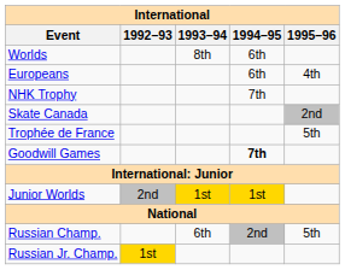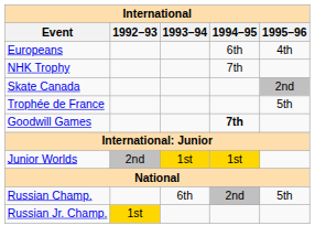 <table class="wikitable" style="text-align:center">
 <tr>
 <th style="background-color: #ffdead; " colspan=5 align=center><strong>International</strong></th>
 </tr>
 <tr>
 <th>Event</th>
 <th>1992–93</th>
 <th>1993–94</th>
 <th>1994–95</th>
 <th>1995–96</th>
-</tr>
-<tr>
-<td align=left><a href='#'>Worlds</a></td>
-<td></td>
-<td>8th</td>
-<td>6th</td>
-<td></td>
 </tr>
 <tr>
 <td align=left><a href='#'>Europeans</a></td>
 <td></td>
 <td></td>
 <td>6th</td>
 <td>4th</td>
 </tr>
 <tr>
 <td align=left><a href='#'>NHK Trophy</a></td>
 <td></td>
 <td></td>
 <td>7th</td>
 <td></td>
 </tr>
 <tr>
 <td align=left><a href='#'>Skate Canada</a></td>
 <td></td>
 <td></td>
 <td></td>
 <td bgcolor=silver>2nd</td>
 </tr>
 <tr>
 <td align=left><a href='#'>Trophée de France</a></td>
 <td></td>
 <td></td>
 <td></td>
 <td>5th</td>
 </tr>
 <tr>
 <td align=left><a href='#'>Goodwill Games</a></td>
 <td></td>
 <td></td>
 <td><strong>7th</strong></td>
 <td></td>
 </tr>
 <tr>
 <th style="background-color: #ffdead; " colspan=5 align=center><strong>International: Junior</strong></th>
 </tr>
 <tr>
 <td align=left><a href='#'>Junior Worlds</a></td>
 <td bgcolor=silver>2nd</td>
 <td bgcolor=gold>1st</td>
 <td bgcolor=gold>1st</td>
 <td></td>
 </tr>
 <tr>
 <th style="background-color: #ffdead; " colspan=5 align=center><strong>National</strong></th>
 </tr>
 <tr>
 <td align=left><a href='#'>Russian Champ.</a></td>
 <td></td>
 <td>6th</td>
 <td bgcolor=silver>2nd</td>
 <td>5th</td>
 </tr>
 <tr>
 <td align=left><a href='#'>Russian Jr. Champ.</a></td>
 <td bgcolor=gold>1st</td>
 <td></td>
 <td></td>
 <td></td>
 </tr>
 </table>
